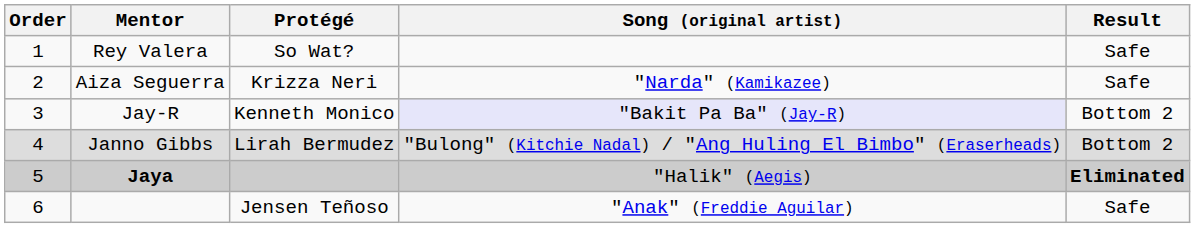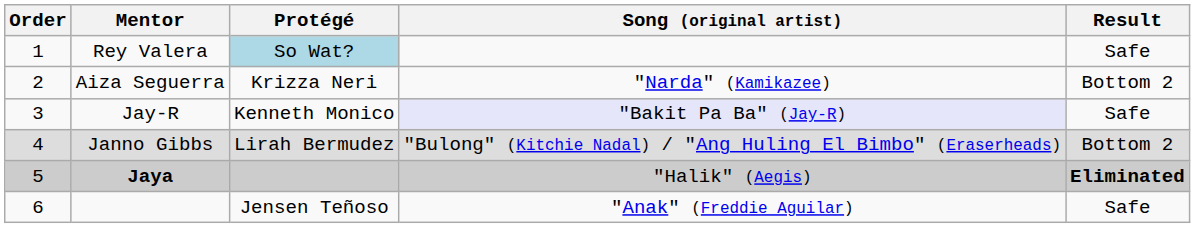 <table class="wikitable plainrowheaders" style="text-align:center;">
 <tr bgcolor="#f2f2f2">
 <th>Order</th>
 <th>Mentor</th>
 <th>Protégé</th>
 <th>Song <small>(original artist)</small></th>
 <th>Result</th>
 </tr>
 <tr>
 <td>1</td>
 <td>Rey Valera</td>
-<td>So Wat?</td>
+<td style="background: lightblue;">So Wat?</td>
 <td></td>
 <td>Safe</td>
 </tr>
 <tr>
 <td>2</td>
 <td>Aiza Seguerra</td>
 <td>Krizza Neri</td>
 <td>"<a href='#'>Narda</a>" <small>(<a href='#'>Kamikazee</a>)</small></td>
-<td>Safe</td>
+<td>Bottom 2</td>
 </tr>
 <tr>
 <td>3</td>
 <td>Jay-R</td>
 <td>Kenneth Monico</td>
 <td style="background: lavender;">"Bakit Pa Ba" <small>(<a href='#'>Jay-R</a>)</small></td>
-<td>Bottom 2</td>
+<td>Safe</td>
 </tr>
 <tr style="background:#ddd">
 <td>4</td>
 <td>Janno Gibbs</td>
 <td>Lirah Bermudez</td>
 <td>"Bulong"  <small>(<a href='#'>Kitchie Nadal</a>)</small> / "<a href='#'>Ang Huling El Bimbo</a>" <small>(<a href='#'>Eraserheads</a>)</small></td>
 <td>Bottom 2</td>
 </tr>
 <tr style="background:#ccc">
 <td>5</td>
 <td><strong>Jaya</strong></td>
 <td></td>
 <td>"Halik" <small>(<a href='#'>Aegis</a>)</small></td>
 <td><strong>Eliminated</strong></td>
 </tr>
 <tr>
 <td>6</td>
 <td></td>
 <td>Jensen Teñoso</td>
 <td>"<a href='#'>Anak</a>" <small>(<a href='#'>Freddie Aguilar</a>)</small></td>
 <td>Safe</td>
 </tr>
 </table>
